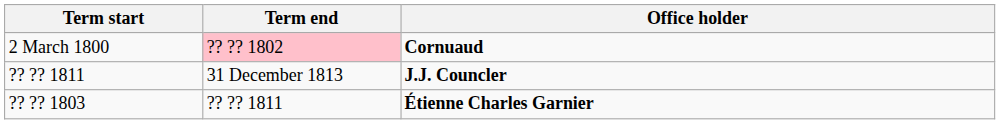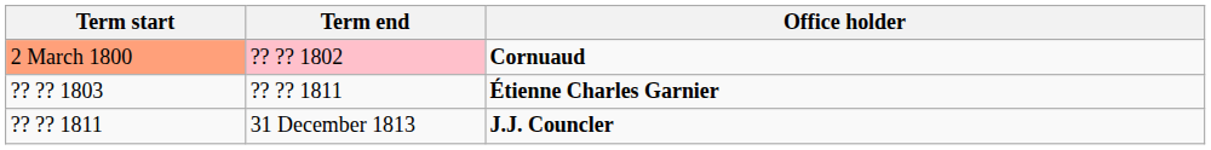 <table class="wikitable" style="width: 70%;">
 <tr>
 <th align="left" style="width: 20%;">Term start</th>
 <th align="left" style="width: 20%;">Term end</th>
 <th align="left">Office holder</th>
 </tr>
 <tr valign="top">
-<td>2 March 1800</td>
+<td style="background: lightsalmon;">2 March 1800</td>
 <td style="background: pink;">?? ?? 1802</td>
 <td><strong>Cornuaud</strong></td>
+</tr>
+<tr valign="top">
+<td>?? ?? 1803</td>
+<td>?? ?? 1811</td>
+<td><strong>Étienne Charles Garnier</strong></td>
 </tr>
 <tr valign="top">
 <td>?? ?? 1811</td>
 <td>31 December 1813</td>
 <td><strong>J.J. Councler</strong></td>
 </tr>
-<tr valign="top">
-<td>?? ?? 1803</td>
-<td>?? ?? 1811</td>
-<td><strong>Étienne Charles Garnier</strong></td>
-</tr>
 </table>
